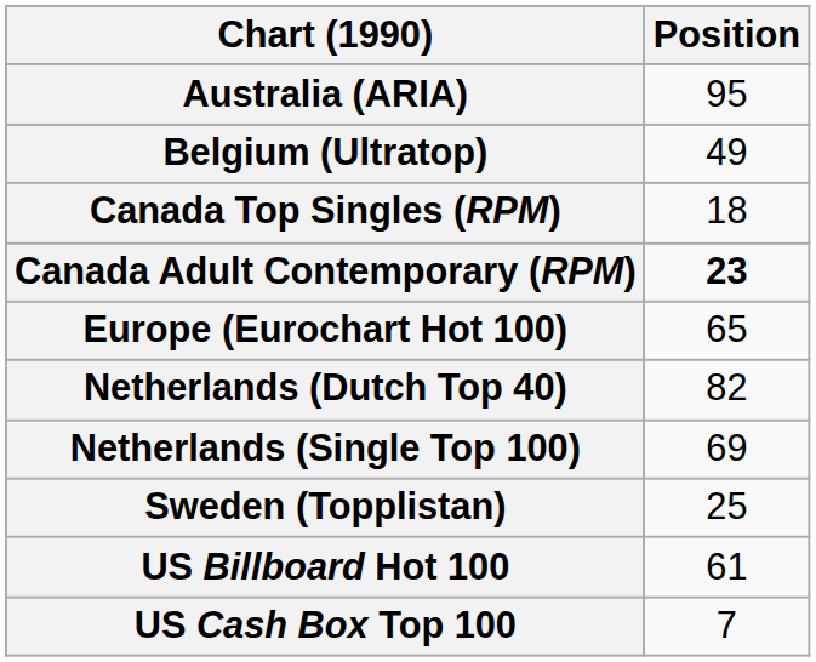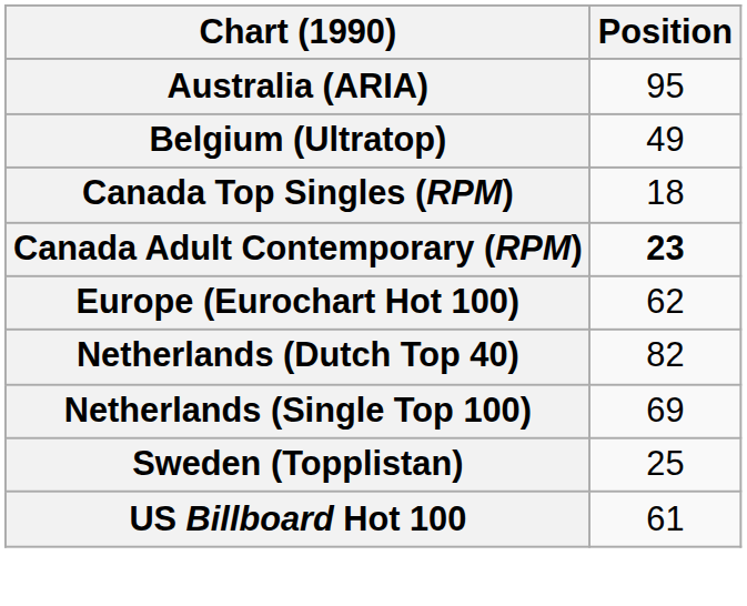 <table class="wikitable sortable plainrowheaders" style="text-align:center">
 <tr>
 <th scope="col">Chart (1990)</th>
 <th scope="col">Position</th>
 </tr>
 <tr>
 <th scope="row">Australia (ARIA)</th>
 <td>95</td>
 </tr>
 <tr>
 <th scope="row">Belgium (Ultratop)</th>
 <td>49</td>
 </tr>
 <tr>
 <th scope="row">Canada Top Singles (<em>RPM</em>)</th>
 <td>18</td>
 </tr>
 <tr>
 <th scope="row">Canada Adult Contemporary (<em>RPM</em>)</th>
 <td><strong>23</strong></td>
 </tr>
 <tr>
 <th scope="row">Europe (Eurochart Hot 100)</th>
-<td>65</td>
+<td>62</td>
 </tr>
 <tr>
 <th scope="row">Netherlands (Dutch Top 40)</th>
 <td>82</td>
 </tr>
 <tr>
 <th scope="row">Netherlands (Single Top 100)</th>
 <td>69</td>
 </tr>
 <tr>
 <th scope="row">Sweden (Topplistan)</th>
 <td>25</td>
 </tr>
 <tr>
 <th scope="row">US <em>Billboard</em> Hot 100</th>
 <td>61</td>
 </tr>
-<tr>
-<th scope="row">US <em>Cash Box</em>  Top 100 </th>
-<td>7</td>
-</tr>
 </table>
